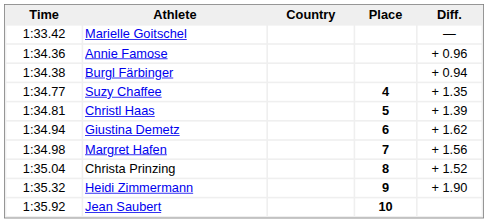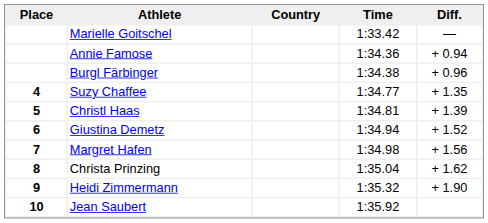 <table style="border-style:solid;border-width:1px;border-color:#808080;background-color:#EFEFEF" cellspacing="2" cellpadding="2" width="600">
 <tr bgcolor="#EFEFEF">
-<th>Time</th>
+<th>Place</th>
 <th>Athlete</th>
 <th>Country</th>
-<th>Place</th>
+<th>Time</th>
 <th>Diff.</th>
 </tr>
 <tr align="center" valign="top" bgcolor="#FFFFFF">
-<td>1:33.42</td>
+<th></th>
 <td align="left"><a href='#'>Marielle Goitschel</a></td>
 <td align=left></td>
-<th></th>
+<td>1:33.42</td>
 <td>—</td>
 </tr>
 <tr align="center" valign="top" bgcolor="#FFFFFF">
-<td>1:34.36</td>
+<th></th>
 <td align="left"><a href='#'>Annie Famose</a></td>
 <td align=left></td>
+<td>1:34.36</td>
+<td>+ 0.94</td>
+</tr>
+<tr align="center" valign="top" bgcolor="#FFFFFF">
 <th></th>
+<td align="left"><a href='#'>Burgl Färbinger</a></td>
+<td align=left></td>
+<td>1:34.38</td>
 <td>+ 0.96</td>
 </tr>
 <tr align="center" valign="top" bgcolor="#FFFFFF">
-<td>1:34.38</td>
-<td align="left"><a href='#'>Burgl Färbinger</a></td>
-<td align=left></td>
-<th></th>
-<td>+ 0.94</td>
-</tr>
-<tr align="center" valign="top" bgcolor="#FFFFFF">
-<td>1:34.77</td>
+<th>4</th>
 <td align="left"><a href='#'>Suzy Chaffee</a></td>
 <td align="left"></td>
-<th>4</th>
+<td>1:34.77</td>
 <td>+ 1.35</td>
 </tr>
 <tr align="center" valign="top" bgcolor="#FFFFFF">
-<td>1:34.81</td>
+<th>5</th>
 <td align="left"><a href='#'>Christl Haas</a></td>
 <td align="left"></td>
-<th>5</th>
+<td>1:34.81</td>
 <td>+ 1.39</td>
 </tr>
 <tr align="center" valign="top" bgcolor="#FFFFFF">
-<td>1:34.94</td>
+<th>6</th>
 <td align="left"><a href='#'>Giustina Demetz</a></td>
 <td align="left"></td>
-<th>6</th>
+<td>1:34.94</td>
+<td>+ 1.52</td>
+</tr>
+<tr align="center" valign="top" bgcolor="#FFFFFF">
+<th>7</th>
+<td align="left"><a href='#'>Margret Hafen</a></td>
+<td align="left"></td>
+<td>1:34.98</td>
+<td>+ 1.56</td>
+</tr>
+<tr align="center" valign="top" bgcolor="#FFFFFF">
+<th>8</th>
+<td align="left">Christa Prinzing</td>
+<td align="left"></td>
+<td>1:35.04</td>
 <td>+ 1.62</td>
 </tr>
 <tr align="center" valign="top" bgcolor="#FFFFFF">
-<td>1:34.98</td>
-<td align="left"><a href='#'>Margret Hafen</a></td>
-<td align="left"></td>
-<th>7</th>
-<td>+ 1.56</td>
-</tr>
-<tr align="center" valign="top" bgcolor="#FFFFFF">
-<td>1:35.04</td>
-<td align="left">Christa Prinzing</td>
-<td align="left"></td>
-<th>8</th>
-<td>+ 1.52</td>
-</tr>
-<tr align="center" valign="top" bgcolor="#FFFFFF">
-<td>1:35.32</td>
+<th>9</th>
 <td align="left"><a href='#'>Heidi&nbsp;Zimmermann</a></td>
 <td align="left"></td>
-<th>9</th>
+<td>1:35.32</td>
 <td>+ 1.90</td>
 </tr>
 <tr align="center" valign="top" bgcolor="#FFFFFF">
-<td>1:35.92</td>
+<th>10</th>
 <td align="left"><a href='#'>Jean Saubert</a></td>
 <td align="left"></td>
-<th>10</th>
+<td>1:35.92</td>
 <td></td>
 </tr>
 </table>
